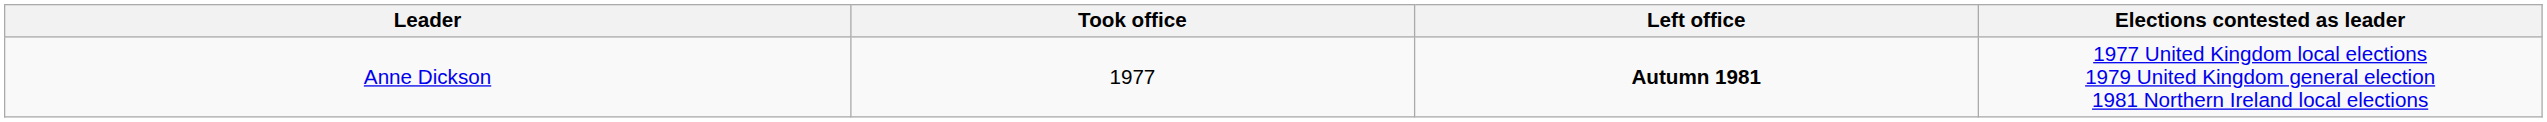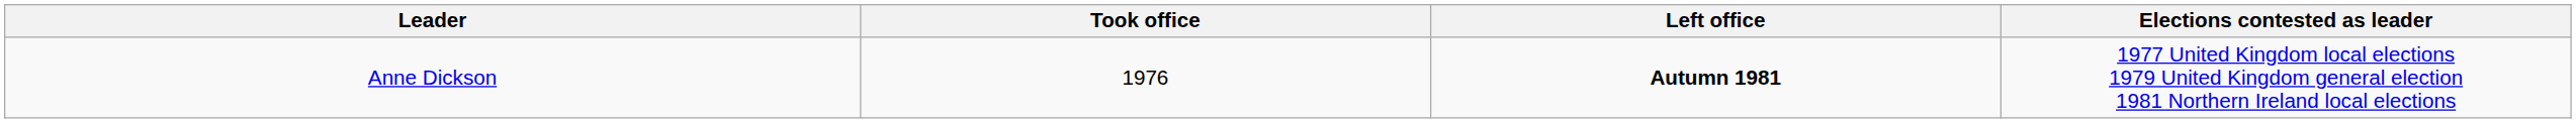 <table class="wikitable" style="text-align:center">
 <tr>
 <th style="width:15%;">Leader<br></th>
 <th style="width:10%;">Took office</th>
 <th style="width:10%;">Left office</th>
 <th style="width:10%;">Elections contested as leader</th>
 </tr>
 <tr>
 <td><a href='#'>Anne Dickson</a><br></td>
-<td>1977</td>
+<td>1976</td>
 <td><strong>Autumn 1981</strong></td>
 <td><a href='#'>1977 United Kingdom local elections</a><br><a href='#'>1979 United Kingdom general election</a><br><a href='#'>1981 Northern Ireland local elections</a></td>
 </tr>
 </table>
